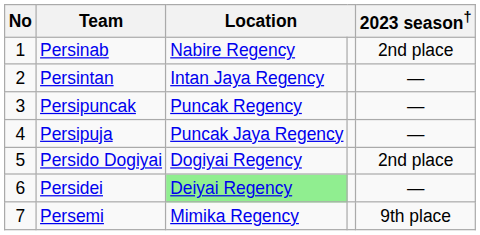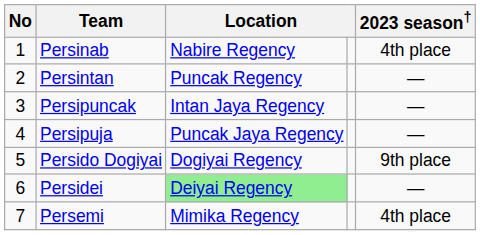 <table class="wikitable sortable" style="font-size:90%;">
 <tr>
 <th>No</th>
 <th>Team</th>
 <th colspan="2">Location</th>
 <th>2023 season<sup>†</sup></th>
 </tr>
 <tr>
 <td align="center">1</td>
 <td><a href='#'>Persinab</a></td>
 <td><a href='#'>Nabire Regency</a></td>
 <td></td>
-<td align="center">2nd place</td>
+<td align="center">4th place</td>
 </tr>
 <tr>
 <td align="center">2</td>
 <td><a href='#'>Persintan</a></td>
-<td><a href='#'>Intan Jaya Regency</a></td>
+<td><a href='#'>Puncak Regency</a></td>
 <td></td>
 <td align="center">—</td>
 </tr>
 <tr>
 <td align="center">3</td>
 <td><a href='#'>Persipuncak</a></td>
-<td><a href='#'>Puncak Regency</a></td>
+<td><a href='#'>Intan Jaya Regency</a></td>
 <td></td>
 <td align="center">—</td>
 </tr>
 <tr>
 <td align="center">4</td>
 <td><a href='#'>Persipuja</a></td>
 <td><a href='#'>Puncak Jaya Regency</a></td>
 <td></td>
 <td align="center">—</td>
 </tr>
 <tr>
 <td align="center">5</td>
 <td><a href='#'>Persido Dogiyai</a></td>
 <td><a href='#'>Dogiyai Regency</a></td>
 <td></td>
-<td align="center">2nd place</td>
+<td align="center">9th place</td>
 </tr>
 <tr>
 <td align="center">6</td>
 <td><a href='#'>Persidei</a></td>
 <td style="background: lightgreen;"><a href='#'>Deiyai Regency</a></td>
 <td></td>
 <td align="center">—</td>
 </tr>
 <tr>
 <td align="center">7</td>
 <td><a href='#'>Persemi</a></td>
 <td><a href='#'>Mimika Regency</a></td>
 <td></td>
-<td align="center">9th place</td>
+<td align="center">4th place</td>
 </tr>
 </table>
